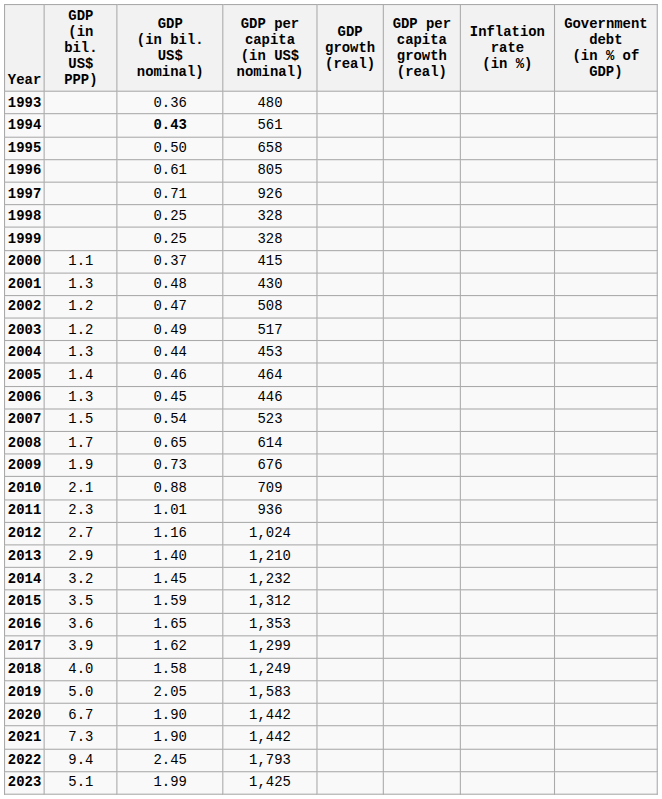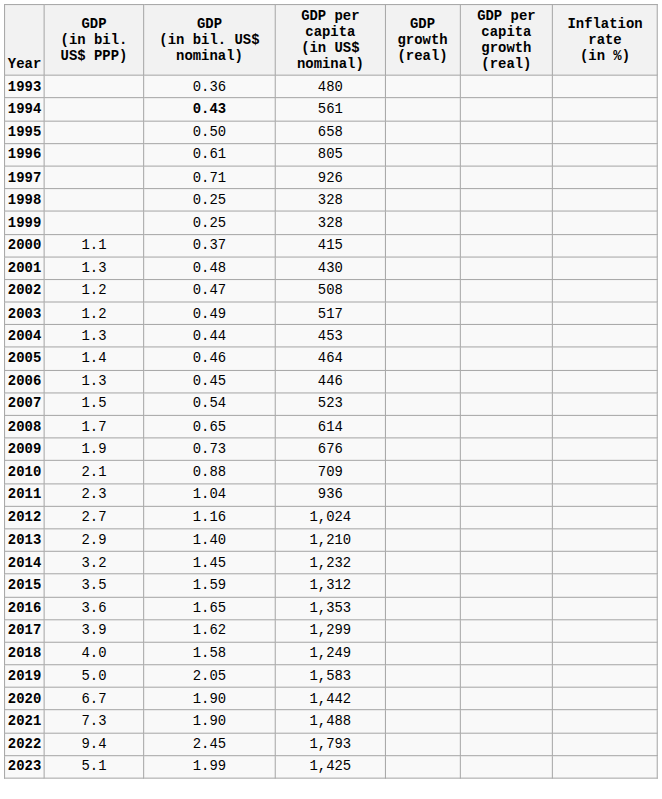 <table class="wikitable" style="text-align:center;">
 <tr style="font-weight:bold;">
 <th style="vertical-align:bottom;">Year</th>
 <th>GDP<br>(in bil. US$ PPP)</th>
 <th>GDP<br>(in bil. US$ nominal)</th>
 <th>GDP per capita<br>(in US$ nominal)</th>
 <th>GDP growth<br> (real)</th>
 <th>GDP per capita<br> growth (real)</th>
 <th>Inflation rate<br>(in %)</th>
-<th>Government debt<br>(in % of GDP)</th>
 </tr>
 <tr>
 <td style="font-weight:bold;">1993</td>
 <td></td>
 <td>0.36</td>
 <td>480</td>
-<td></td>
 <td></td>
 <td></td>
 <td></td>
 </tr>
 <tr>
 <td style="font-weight:bold;">1994</td>
 <td></td>
 <td><strong>0.43</strong></td>
 <td>561</td>
 <td></td>
 <td></td>
 <td></td>
-<td></td>
 </tr>
 <tr>
 <td style="font-weight:bold;">1995</td>
 <td></td>
 <td>0.50</td>
 <td>658</td>
-<td></td>
 <td></td>
 <td></td>
 <td></td>
 </tr>
 <tr>
 <td style="font-weight:bold;">1996</td>
 <td></td>
 <td>0.61</td>
 <td>805</td>
 <td></td>
 <td></td>
 <td></td>
-<td></td>
 </tr>
 <tr>
 <td style="font-weight:bold;">1997</td>
 <td></td>
 <td>0.71</td>
 <td>926</td>
-<td></td>
 <td></td>
 <td></td>
 <td></td>
 </tr>
 <tr>
 <td style="font-weight:bold;">1998</td>
 <td></td>
 <td>0.25</td>
 <td>328</td>
 <td></td>
 <td></td>
 <td></td>
-<td></td>
 </tr>
 <tr>
 <td style="font-weight:bold;">1999</td>
 <td></td>
 <td>0.25</td>
 <td>328</td>
-<td></td>
 <td></td>
 <td></td>
 <td></td>
 </tr>
 <tr>
 <td style="font-weight:bold;">2000</td>
 <td>1.1</td>
 <td>0.37</td>
 <td>415</td>
 <td></td>
 <td></td>
 <td></td>
-<td></td>
 </tr>
 <tr>
 <td style="font-weight:bold;">2001</td>
 <td>1.3</td>
 <td>0.48</td>
 <td>430</td>
-<td></td>
 <td></td>
 <td></td>
 <td></td>
 </tr>
 <tr>
 <td style="font-weight:bold;">2002</td>
 <td>1.2</td>
 <td>0.47</td>
 <td>508</td>
 <td></td>
 <td></td>
 <td></td>
-<td></td>
 </tr>
 <tr>
 <td style="font-weight:bold;">2003</td>
 <td>1.2</td>
 <td>0.49</td>
 <td>517</td>
-<td></td>
 <td></td>
 <td></td>
 <td></td>
 </tr>
 <tr>
 <td style="font-weight:bold;">2004</td>
 <td>1.3</td>
 <td>0.44</td>
 <td>453</td>
 <td></td>
 <td></td>
 <td></td>
-<td></td>
 </tr>
 <tr>
 <td style="font-weight:bold;">2005</td>
 <td>1.4</td>
 <td>0.46</td>
 <td>464</td>
-<td></td>
 <td></td>
 <td></td>
 <td></td>
 </tr>
 <tr>
 <td style="font-weight:bold;">2006</td>
 <td>1.3</td>
 <td>0.45</td>
 <td>446</td>
 <td></td>
 <td></td>
 <td></td>
-<td></td>
 </tr>
 <tr>
 <td style="font-weight:bold;">2007</td>
 <td>1.5</td>
 <td>0.54</td>
 <td>523</td>
-<td></td>
 <td></td>
 <td></td>
 <td></td>
 </tr>
 <tr>
 <td style="font-weight:bold;">2008</td>
 <td>1.7</td>
 <td>0.65</td>
 <td>614</td>
 <td></td>
 <td></td>
 <td></td>
-<td></td>
 </tr>
 <tr>
 <td style="font-weight:bold;">2009</td>
 <td>1.9</td>
 <td>0.73</td>
 <td>676</td>
-<td></td>
 <td></td>
 <td></td>
 <td></td>
 </tr>
 <tr>
 <td style="font-weight:bold;">2010</td>
 <td>2.1</td>
 <td>0.88</td>
 <td>709</td>
 <td></td>
 <td></td>
 <td></td>
-<td></td>
 </tr>
 <tr>
 <td style="font-weight:bold;">2011</td>
 <td>2.3</td>
-<td>1.01</td>
+<td>1.04</td>
 <td>936</td>
-<td></td>
 <td></td>
 <td></td>
 <td></td>
 </tr>
 <tr>
 <td style="font-weight:bold;">2012</td>
 <td>2.7</td>
 <td>1.16</td>
 <td>1,024</td>
 <td></td>
 <td></td>
 <td></td>
-<td></td>
 </tr>
 <tr>
 <td style="font-weight:bold;">2013</td>
 <td>2.9</td>
 <td>1.40</td>
 <td>1,210</td>
-<td></td>
 <td></td>
 <td></td>
 <td></td>
 </tr>
 <tr>
 <td style="font-weight:bold;">2014</td>
 <td>3.2</td>
 <td>1.45</td>
 <td>1,232</td>
 <td></td>
 <td></td>
 <td></td>
-<td></td>
 </tr>
 <tr>
 <td style="font-weight:bold;">2015</td>
 <td>3.5</td>
 <td>1.59</td>
 <td>1,312</td>
-<td></td>
 <td></td>
 <td></td>
 <td></td>
 </tr>
 <tr>
 <td style="font-weight:bold;">2016</td>
 <td>3.6</td>
 <td>1.65</td>
 <td>1,353</td>
 <td></td>
 <td></td>
 <td></td>
-<td></td>
 </tr>
 <tr>
 <td style="font-weight:bold;">2017</td>
 <td>3.9</td>
 <td>1.62</td>
 <td>1,299</td>
-<td></td>
 <td></td>
 <td></td>
 <td></td>
 </tr>
 <tr>
 <td style="font-weight:bold;">2018</td>
 <td>4.0</td>
 <td>1.58</td>
 <td>1,249</td>
 <td></td>
 <td></td>
 <td></td>
-<td></td>
 </tr>
 <tr>
 <td style="font-weight:bold;">2019</td>
 <td>5.0</td>
 <td>2.05</td>
 <td>1,583</td>
-<td></td>
 <td></td>
 <td></td>
 <td></td>
 </tr>
 <tr>
 <td style="font-weight:bold;">2020</td>
 <td>6.7</td>
 <td>1.90</td>
 <td>1,442</td>
 <td></td>
 <td></td>
 <td></td>
-<td></td>
 </tr>
 <tr>
 <td style="font-weight:bold;">2021</td>
 <td>7.3</td>
 <td>1.90</td>
-<td>1,442</td>
-<td></td>
+<td>1,488</td>
 <td></td>
 <td></td>
 <td></td>
 </tr>
 <tr>
 <td style="font-weight:bold;">2022</td>
 <td>9.4</td>
 <td>2.45</td>
 <td>1,793</td>
 <td></td>
 <td></td>
 <td></td>
-<td></td>
 </tr>
 <tr>
 <td style="font-weight:bold;">2023</td>
 <td>5.1</td>
 <td>1.99</td>
 <td>1,425</td>
 <td></td>
 <td></td>
 <td></td>
-<td></td>
 </tr>
 </table>
